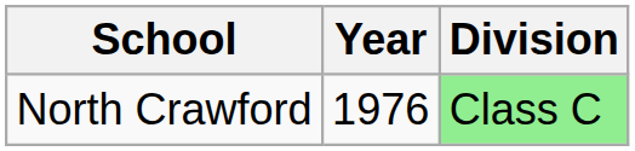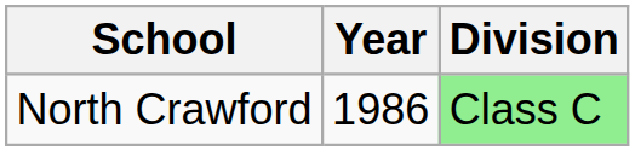 <table class="wikitable">
 <tr>
 <th>School</th>
 <th>Year</th>
 <th>Division</th>
 </tr>
 <tr>
 <td>North Crawford</td>
-<td>1976</td>
+<td>1986</td>
 <td style="background: lightgreen;">Class C</td>
 </tr>
 </table>
